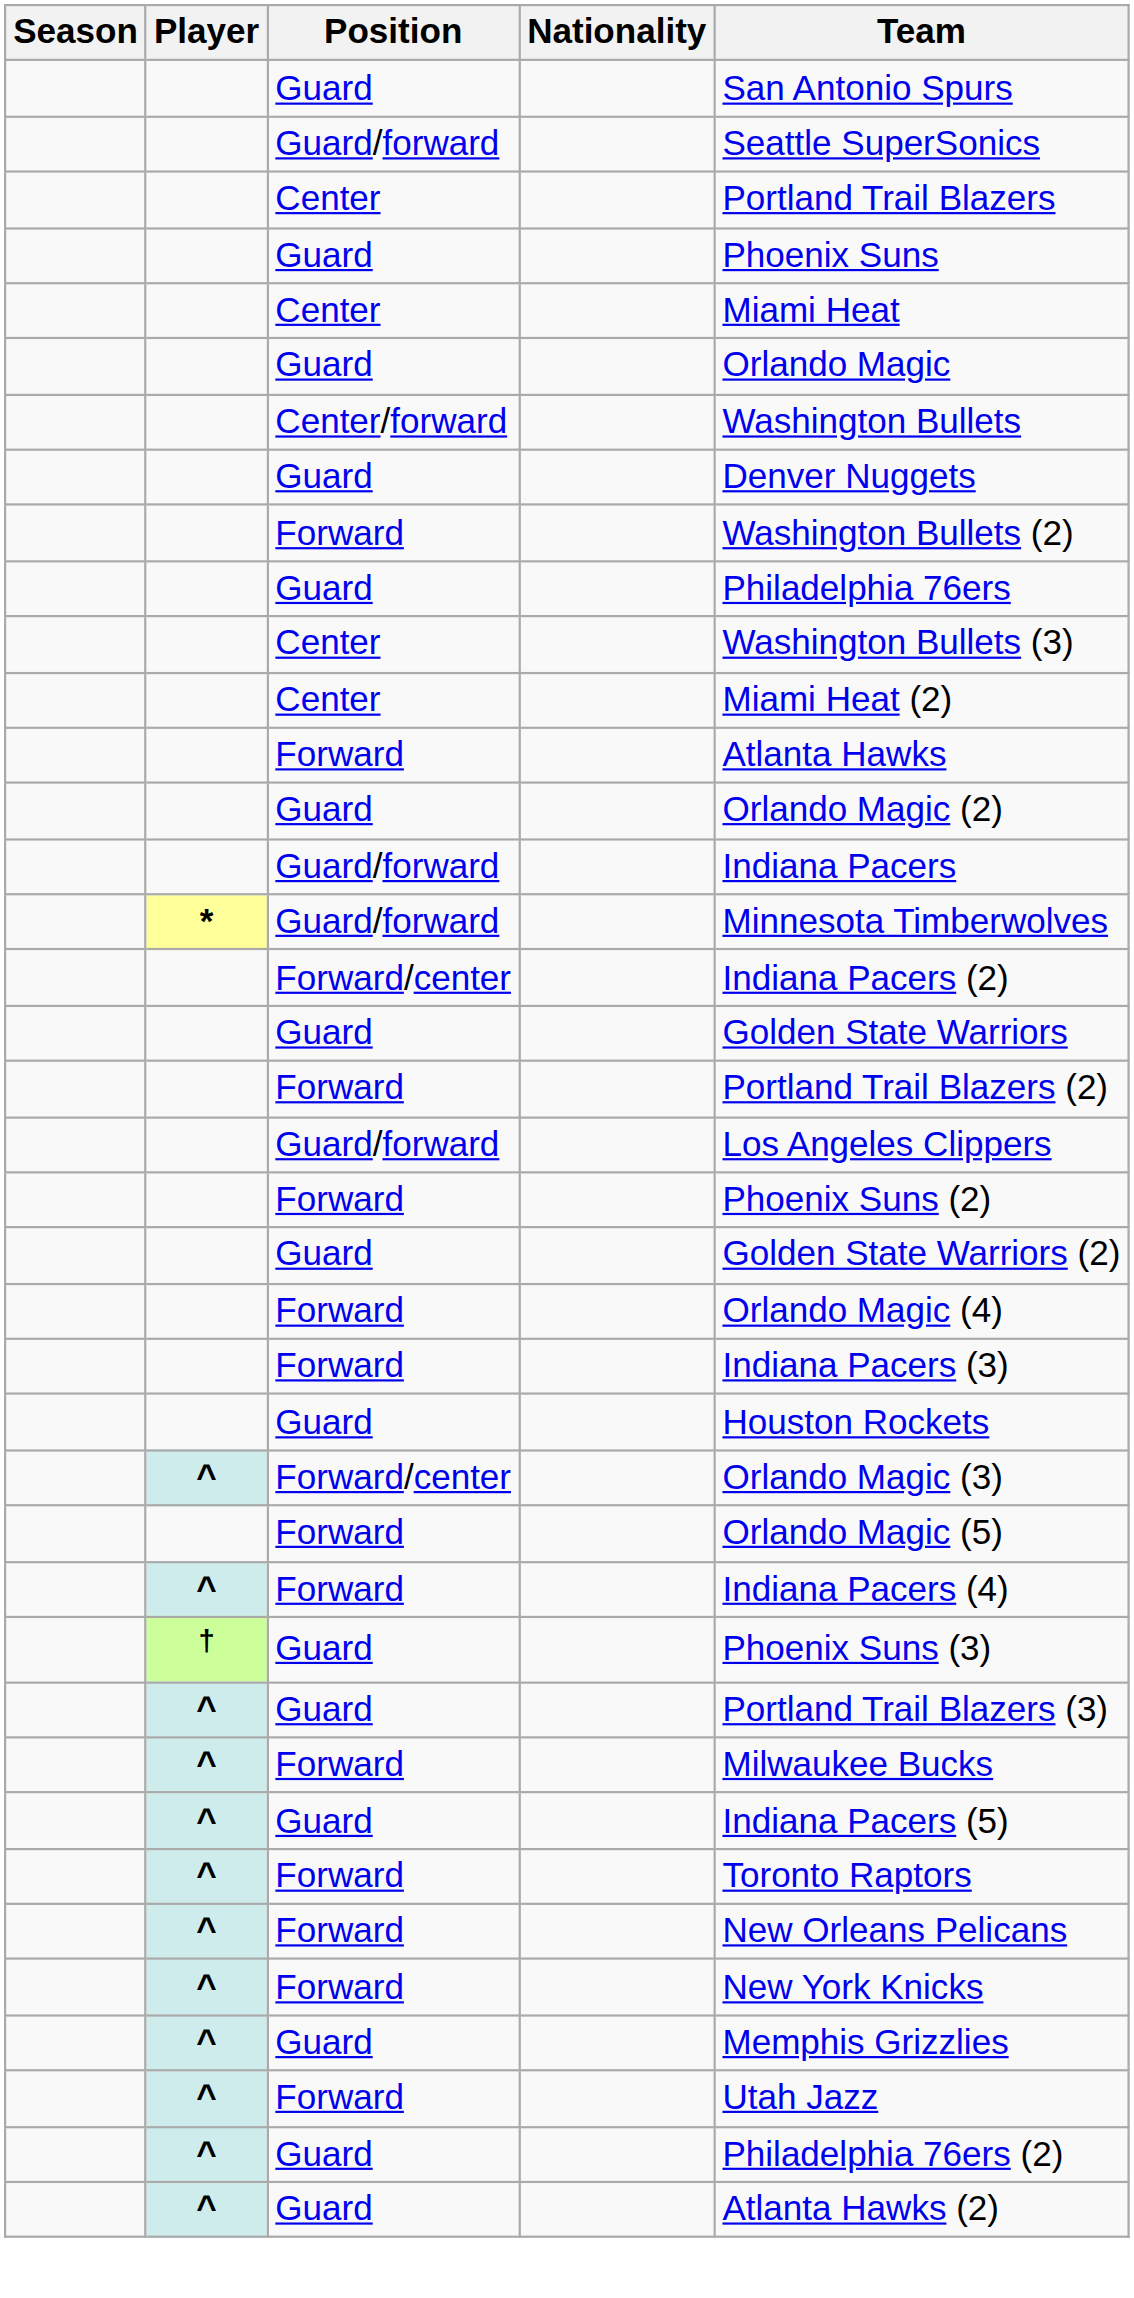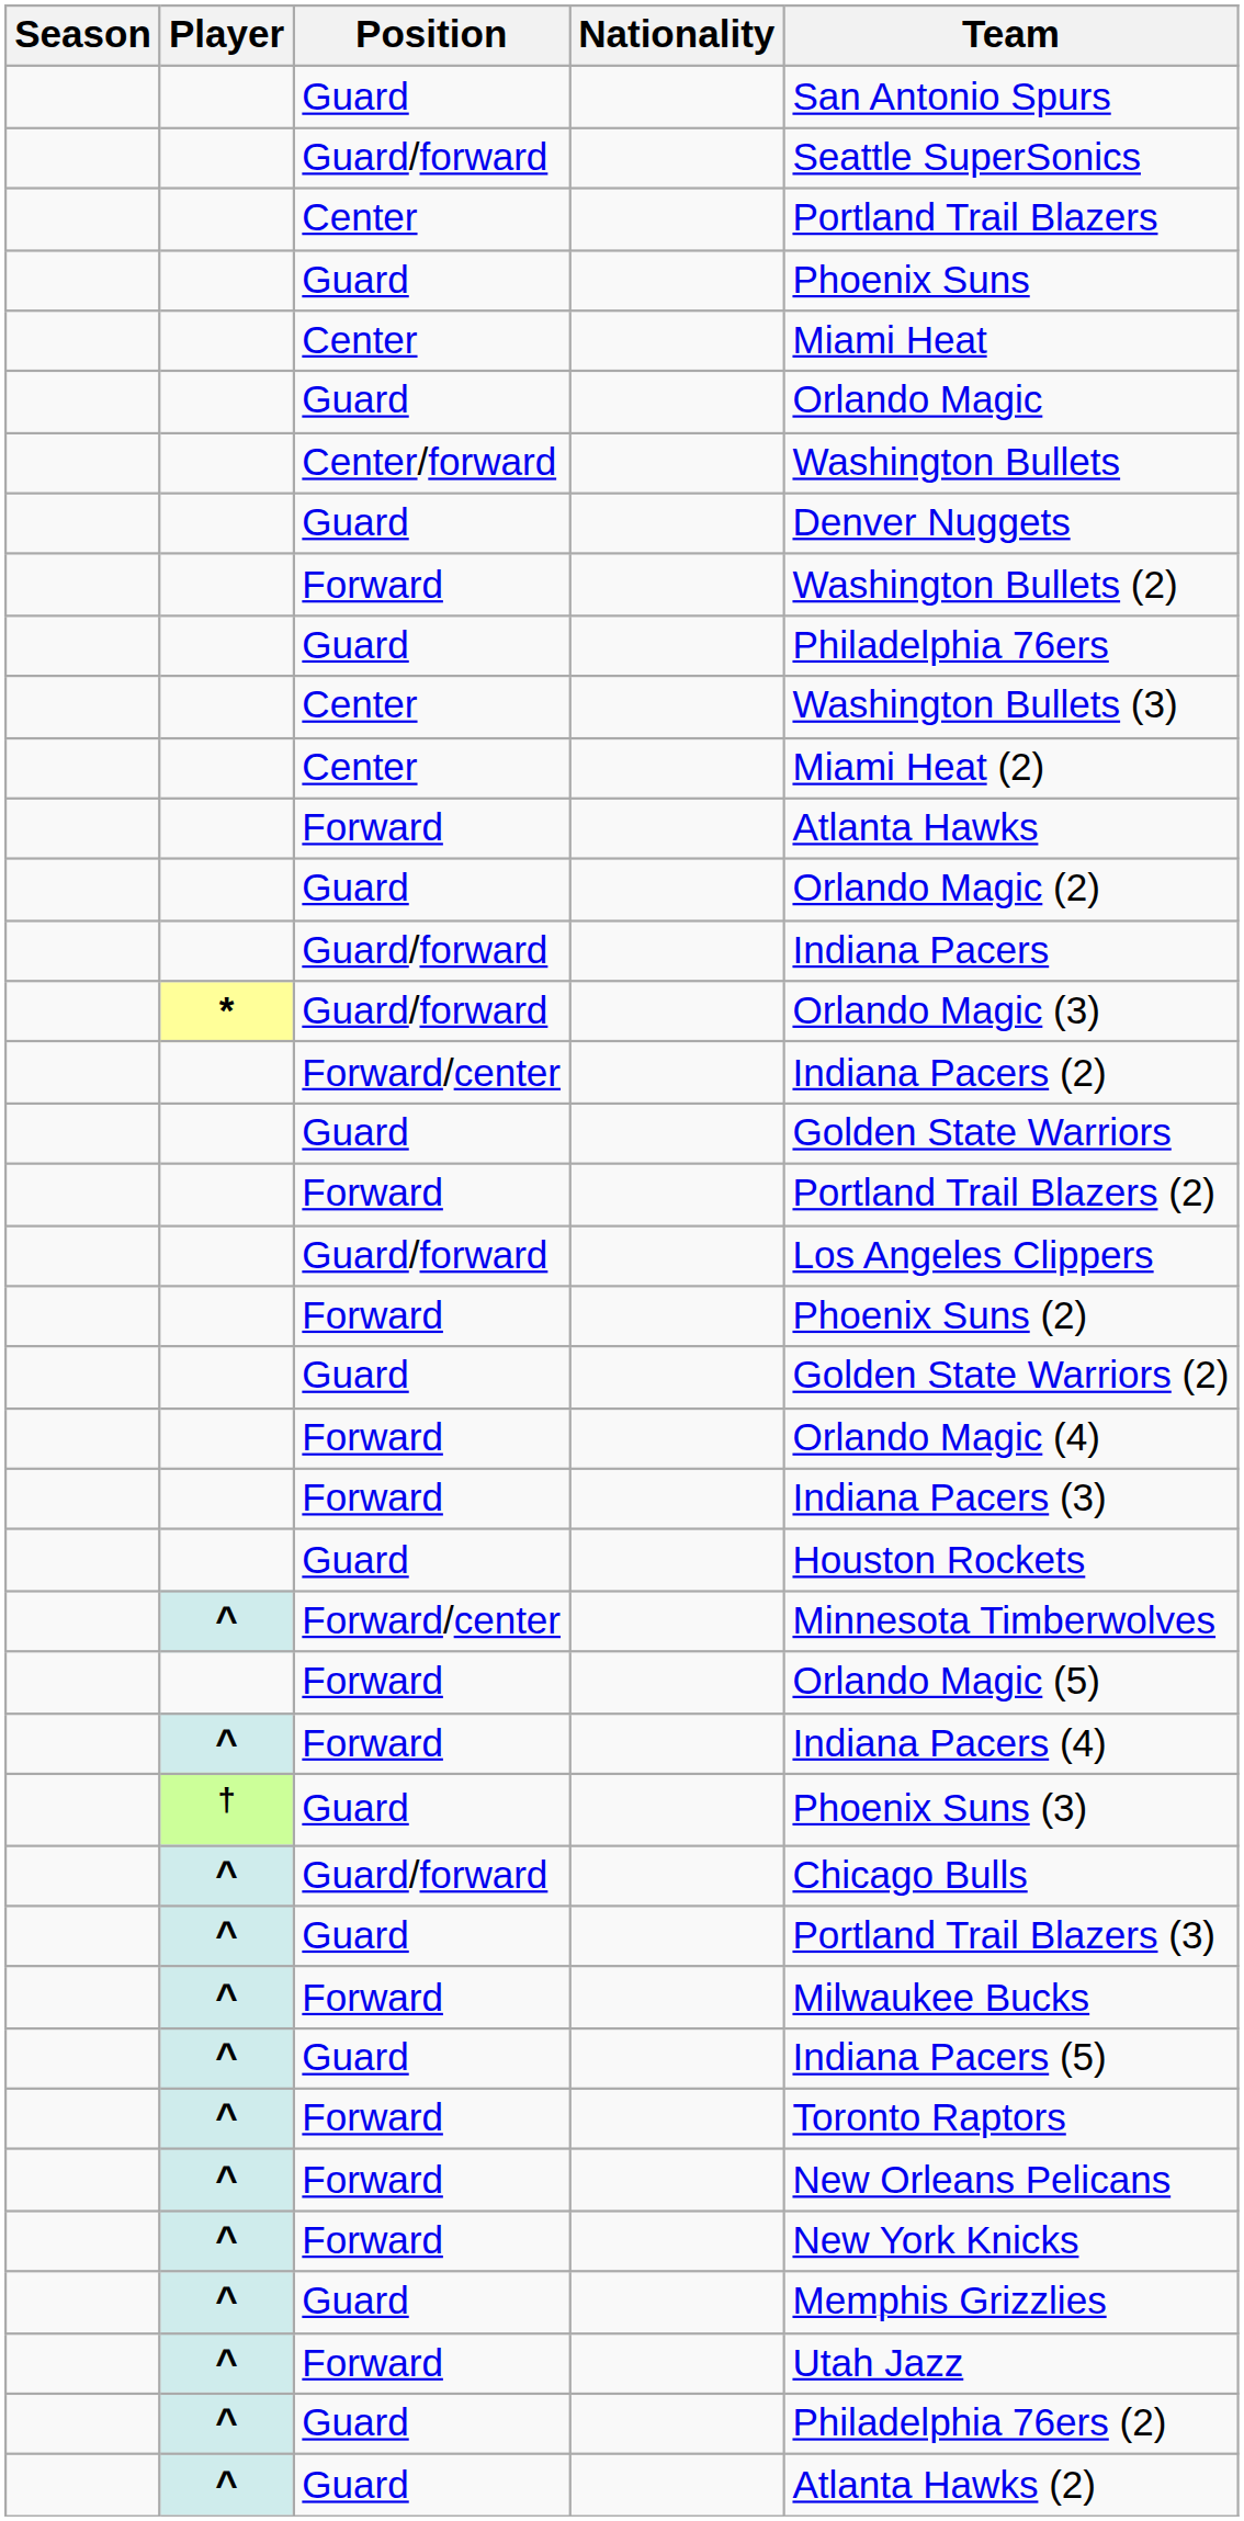 <table class="wikitable plainrowheaders sortable" summary="Season (sortable), Player (sortable), Position (sortable), Nationality (sortable) and Team (sortable)">
 <tr>
 <th scope="col">Season</th>
 <th scope="col">Player</th>
 <th scope="col">Position</th>
 <th scope="col">Nationality</th>
 <th scope="col">Team</th>
 </tr>
 <tr>
 <td></td>
 <th scope="row" style="background-color:transparent;"></th>
 <td><a href='#'>Guard</a></td>
 <td></td>
 <td><a href='#'>San Antonio Spurs</a></td>
 </tr>
 <tr>
 <td></td>
 <th scope="row" style="background-color:transparent;"></th>
 <td><a href='#'>Guard</a>/<a href='#'>forward</a></td>
 <td></td>
 <td><a href='#'>Seattle SuperSonics</a></td>
 </tr>
 <tr>
 <td></td>
 <th scope="row" style="background-color:transparent;"></th>
 <td><a href='#'>Center</a></td>
 <td></td>
 <td><a href='#'>Portland Trail Blazers</a></td>
 </tr>
 <tr>
 <td></td>
 <th scope="row" style="background-color:transparent;"></th>
 <td><a href='#'>Guard</a></td>
 <td></td>
 <td><a href='#'>Phoenix Suns</a></td>
 </tr>
 <tr>
 <td></td>
 <th scope="row" style="background-color:transparent;"></th>
 <td><a href='#'>Center</a></td>
 <td></td>
 <td><a href='#'>Miami Heat</a></td>
 </tr>
 <tr>
 <td></td>
 <th scope="row" style="background-color:transparent;"></th>
 <td><a href='#'>Guard</a></td>
 <td></td>
 <td><a href='#'>Orlando Magic</a></td>
 </tr>
 <tr>
 <td></td>
 <th scope="row" style="background-color:transparent;"></th>
 <td><a href='#'>Center</a>/<a href='#'>forward</a></td>
 <td></td>
 <td><a href='#'>Washington Bullets</a></td>
 </tr>
 <tr>
 <td></td>
 <th scope="row" style="background-color:transparent;"></th>
 <td><a href='#'>Guard</a></td>
 <td></td>
 <td><a href='#'>Denver Nuggets</a></td>
 </tr>
 <tr>
 <td></td>
 <th scope="row" style="background-color:transparent;"></th>
 <td><a href='#'>Forward</a></td>
 <td></td>
 <td><a href='#'>Washington Bullets</a> (2)</td>
 </tr>
 <tr>
 <td></td>
 <th scope="row" style="background-color:transparent;"></th>
 <td><a href='#'>Guard</a></td>
 <td></td>
 <td><a href='#'>Philadelphia 76ers</a></td>
 </tr>
 <tr>
 <td></td>
 <th scope="row" style="background-color:transparent;"></th>
 <td><a href='#'>Center</a></td>
 <td></td>
 <td><a href='#'>Washington Bullets</a> (3)</td>
 </tr>
 <tr>
 <td></td>
 <th scope="row" style="background-color:transparent;"></th>
 <td><a href='#'>Center</a></td>
 <td></td>
 <td><a href='#'>Miami Heat</a> (2)</td>
 </tr>
 <tr>
 <td></td>
 <th scope="row" style="background-color:transparent;"></th>
 <td><a href='#'>Forward</a></td>
 <td></td>
 <td><a href='#'>Atlanta Hawks</a></td>
 </tr>
 <tr>
 <td></td>
 <th scope="row" style="background-color:transparent;"></th>
 <td><a href='#'>Guard</a></td>
 <td></td>
 <td><a href='#'>Orlando Magic</a> (2)</td>
 </tr>
 <tr>
 <td></td>
 <th scope="row" style="background-color:transparent;"></th>
 <td><a href='#'>Guard</a>/<a href='#'>forward</a></td>
 <td></td>
 <td><a href='#'>Indiana Pacers</a></td>
 </tr>
 <tr>
 <td></td>
 <th scope="row" style="background-color:#FFFF99;">*</th>
 <td><a href='#'>Guard</a>/<a href='#'>forward</a></td>
 <td></td>
-<td><a href='#'>Minnesota Timberwolves</a></td>
+<td><a href='#'>Orlando Magic</a> (3)</td>
 </tr>
 <tr>
 <td></td>
 <th scope="row" style="background-color:transparent"></th>
 <td><a href='#'>Forward</a>/<a href='#'>center</a></td>
 <td></td>
 <td><a href='#'>Indiana Pacers</a> (2)</td>
 </tr>
 <tr>
 <td></td>
 <th scope="row" style="background-color:transparent;"></th>
 <td><a href='#'>Guard</a></td>
 <td></td>
 <td><a href='#'>Golden State Warriors</a></td>
 </tr>
 <tr>
 <td></td>
 <th scope="row" style="background-color:transparent;"></th>
 <td><a href='#'>Forward</a></td>
 <td></td>
 <td><a href='#'>Portland Trail Blazers</a> (2)</td>
 </tr>
 <tr>
 <td></td>
 <th scope="row" style="background-color:transparent"></th>
 <td><a href='#'>Guard</a>/<a href='#'>forward</a></td>
 <td></td>
 <td><a href='#'>Los Angeles Clippers</a></td>
 </tr>
 <tr>
 <td></td>
 <th scope="row" style="background-color:transparent"></th>
 <td><a href='#'>Forward</a></td>
 <td></td>
 <td><a href='#'>Phoenix Suns</a> (2)</td>
 </tr>
 <tr>
 <td></td>
 <th scope="row" style="background-color:transparent;"></th>
 <td><a href='#'>Guard</a></td>
 <td></td>
 <td><a href='#'>Golden State Warriors</a> (2)</td>
 </tr>
 <tr>
 <td></td>
 <th scope="row" style="background-color:transparent;"></th>
 <td><a href='#'>Forward</a></td>
 <td></td>
 <td><a href='#'>Orlando Magic</a> (4)</td>
 </tr>
 <tr>
 <td></td>
 <th scope="row" style="background-color:transparent"></th>
 <td><a href='#'>Forward</a></td>
 <td></td>
 <td><a href='#'>Indiana Pacers</a> (3)</td>
 </tr>
 <tr>
 <td></td>
 <th scope="row" style="background-color:transparent"></th>
 <td><a href='#'>Guard</a></td>
 <td></td>
 <td><a href='#'>Houston Rockets</a></td>
 </tr>
 <tr>
 <td></td>
 <th scope="row" style="background-color:#CFECEC">^</th>
 <td><a href='#'>Forward</a>/<a href='#'>center</a></td>
 <td></td>
-<td><a href='#'>Orlando Magic</a> (3)</td>
+<td><a href='#'>Minnesota Timberwolves</a></td>
 </tr>
 <tr>
 <td></td>
 <th scope="row" style="background-color:transparent"></th>
 <td><a href='#'>Forward</a></td>
 <td></td>
 <td><a href='#'>Orlando Magic</a> (5)</td>
 </tr>
 <tr>
 <td></td>
 <th scope="row" style="background-color:#CFECEC">^</th>
 <td><a href='#'>Forward</a></td>
 <td></td>
 <td><a href='#'>Indiana Pacers</a> (4)</td>
 </tr>
 <tr>
 <td></td>
 <th scope="row" style="background-color:#CCFF99"><sup>†</sup></th>
 <td><a href='#'>Guard</a></td>
 <td></td>
 <td><a href='#'>Phoenix Suns</a> (3)</td>
+</tr>
+<tr>
+<td></td>
+<th scope="row" style="background-color:#CFECEC">^</th>
+<td><a href='#'>Guard</a>/<a href='#'>forward</a></td>
+<td></td>
+<td><a href='#'>Chicago Bulls</a></td>
 </tr>
 <tr>
 <td></td>
 <th scope="row" style="background-color:#CFECEC">^</th>
 <td><a href='#'>Guard</a></td>
 <td></td>
 <td><a href='#'>Portland Trail Blazers</a> (3)</td>
 </tr>
 <tr>
 <td></td>
 <th scope="row" style="background-color:#CFECEC">^</th>
 <td><a href='#'>Forward</a></td>
 <td></td>
 <td><a href='#'>Milwaukee Bucks</a></td>
 </tr>
 <tr>
 <td></td>
 <th scope="row" style="background-color:#CFECEC">^</th>
 <td><a href='#'>Guard</a></td>
 <td></td>
 <td><a href='#'>Indiana Pacers</a> (5)</td>
 </tr>
 <tr>
 <td></td>
 <th scope="row" style="background-color:#CFECEC">^</th>
 <td><a href='#'>Forward</a></td>
 <td></td>
 <td><a href='#'>Toronto Raptors</a></td>
 </tr>
 <tr>
 <td></td>
 <th scope="row" style="background-color:#CFECEC">^</th>
 <td><a href='#'>Forward</a></td>
 <td></td>
 <td><a href='#'>New Orleans Pelicans</a></td>
 </tr>
 <tr>
 <td></td>
 <th scope="row" style="background-color:#CFECEC">^</th>
 <td><a href='#'>Forward</a></td>
 <td></td>
 <td><a href='#'>New York Knicks</a></td>
 </tr>
 <tr>
 <td></td>
 <th scope="row" style="background-color:#CFECEC">^</th>
 <td><a href='#'>Guard</a></td>
 <td></td>
 <td><a href='#'>Memphis Grizzlies</a></td>
 </tr>
 <tr>
 <td></td>
 <th scope="row" style="background-color:#CFECEC">^</th>
 <td><a href='#'>Forward</a></td>
 <td></td>
 <td><a href='#'>Utah Jazz</a></td>
 </tr>
 <tr>
 <td></td>
 <th scope="row" style="background-color:#CFECEC">^</th>
 <td><a href='#'>Guard</a></td>
 <td></td>
 <td><a href='#'>Philadelphia 76ers</a> (2)</td>
 </tr>
 <tr>
 <td></td>
 <th scope="row" style="background-color:#CFECEC">^</th>
 <td><a href='#'>Guard</a></td>
 <td></td>
 <td><a href='#'>Atlanta Hawks</a> (2)</td>
 </tr>
 </table>
